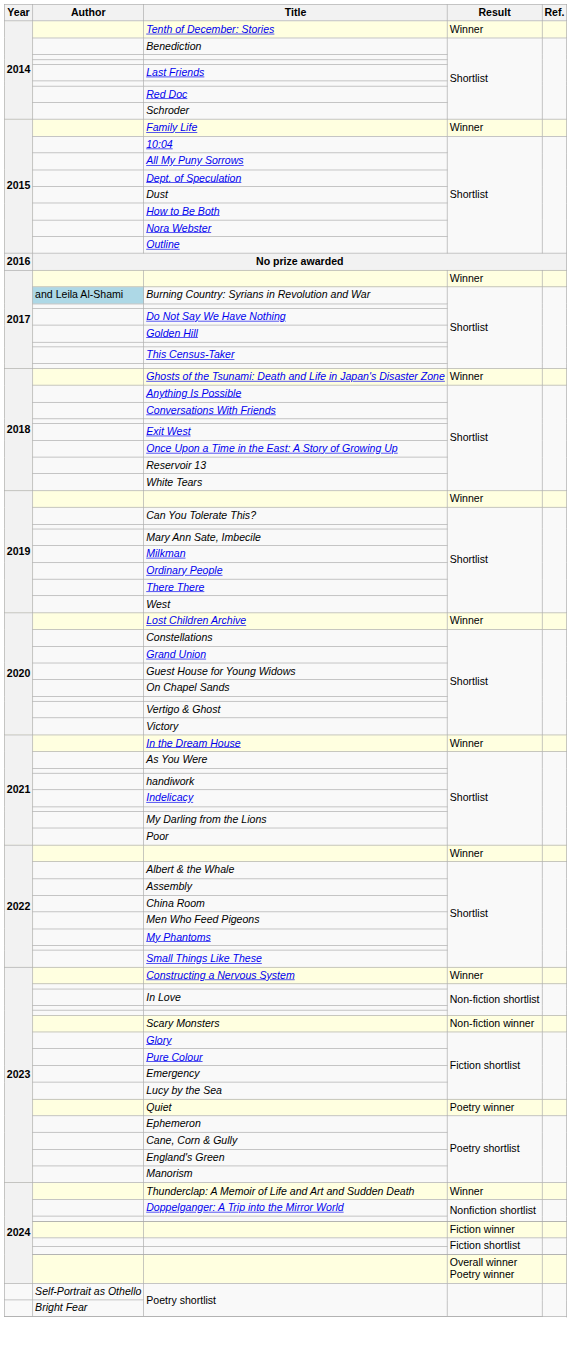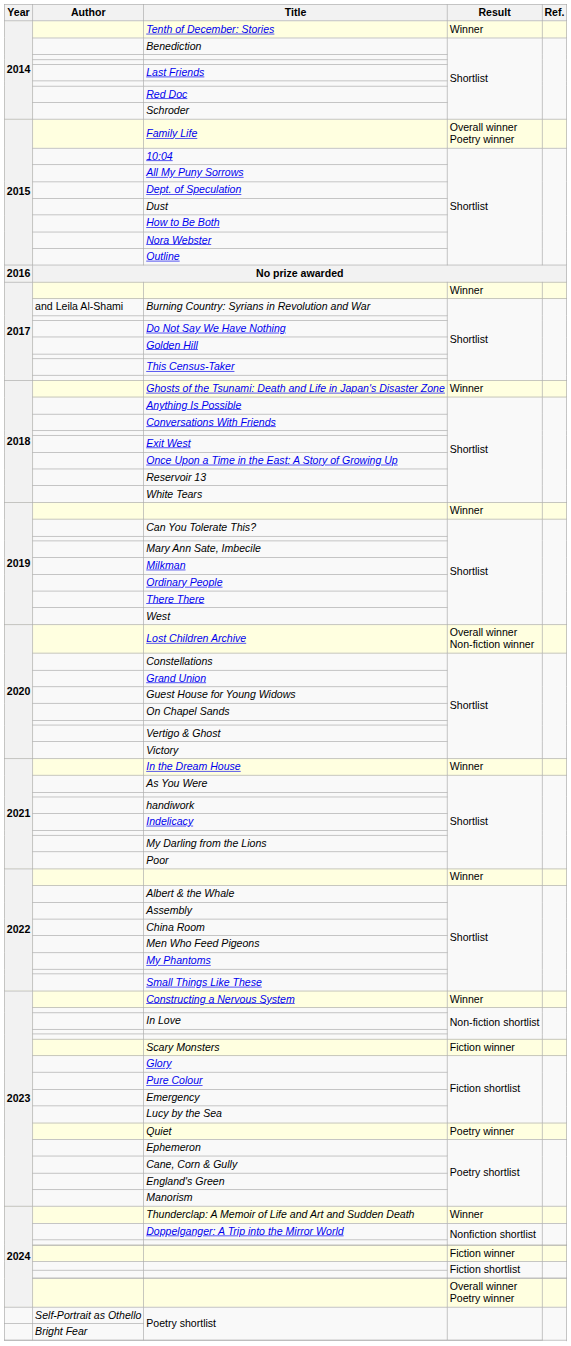 <table class="wikitable sortable">
 <tr>
 <th>Year</th>
 <th>Author</th>
 <th>Title</th>
 <th>Result</th>
 <th>Ref.</th>
 </tr>
 <tr style=background:lightyellow;>
 <th rowspan="8">2014</th>
 <td></td>
 <td><em><a href='#'>Tenth of December: Stories</a></em></td>
 <td>Winner</td>
 <td></td>
 </tr>
 <tr>
 <td></td>
 <td><em>Benediction</em></td>
 <td rowspan="7">Shortlist</td>
 <td rowspan="7"></td>
 </tr>
 <tr>
 <td></td>
 <td></td>
 </tr>
 <tr>
 <td></td>
 <td></td>
 </tr>
 <tr>
 <td></td>
 <td><em><a href='#'>Last Friends</a></em></td>
 </tr>
 <tr>
 <td></td>
 <td></td>
 </tr>
 <tr>
 <td></td>
 <td><em><a href='#'>Red Doc</a></em></td>
 </tr>
 <tr>
 <td></td>
 <td><em>Schroder</em></td>
 </tr>
 <tr style=background:lightyellow;>
 <th rowspan="8">2015</th>
 <td></td>
 <td><em><a href='#'>Family Life</a></em></td>
-<td>Winner</td>
+<td>Overall winner<br>Poetry winner</td>
 <td></td>
 </tr>
 <tr>
 <td></td>
 <td><em><a href='#'>10:04</a></em></td>
 <td rowspan="7">Shortlist</td>
 <td rowspan="7"></td>
 </tr>
 <tr>
 <td></td>
 <td><em><a href='#'>All My Puny Sorrows</a></em></td>
 </tr>
 <tr>
 <td></td>
 <td><em><a href='#'>Dept. of Speculation</a></em></td>
 </tr>
 <tr>
 <td></td>
 <td><em>Dust</em></td>
 </tr>
 <tr>
 <td></td>
 <td><em><a href='#'>How to Be Both</a></em></td>
 </tr>
 <tr>
 <td></td>
 <td><em><a href='#'>Nora Webster</a></em></td>
 </tr>
 <tr>
 <td></td>
 <td><em><a href='#'>Outline</a></em></td>
 </tr>
 <tr>
 <th>2016</th>
 <th colspan="4">No prize awarded</th>
 </tr>
 <tr style=background:lightyellow;>
 <th rowspan="8">2017</th>
 <td></td>
 <td></td>
 <td>Winner</td>
 <td></td>
 </tr>
 <tr>
-<td style="background: lightblue;"> and Leila Al-Shami</td>
+<td> and Leila Al-Shami</td>
 <td><em>Burning Country: Syrians in Revolution and War</em></td>
 <td rowspan="7">Shortlist</td>
 <td rowspan="7"></td>
 </tr>
 <tr>
 <td></td>
 <td></td>
 </tr>
 <tr>
 <td></td>
 <td><em><a href='#'>Do Not Say We Have Nothing</a></em></td>
 </tr>
 <tr>
 <td></td>
 <td><em><a href='#'>Golden Hill</a></em></td>
 </tr>
 <tr>
 <td></td>
 <td></td>
 </tr>
 <tr>
 <td></td>
 <td><em><a href='#'>This Census-Taker</a></em></td>
 </tr>
 <tr>
 <td></td>
 <td></td>
 </tr>
 <tr style="background:lightyellow;">
 <th rowspan="8">2018</th>
 <td></td>
 <td><em><a href='#'>Ghosts of the Tsunami: Death and Life in Japan's Disaster Zone</a></em></td>
 <td>Winner</td>
 <td></td>
 </tr>
 <tr>
 <td></td>
 <td><em><a href='#'>Anything Is Possible</a></em></td>
 <td rowspan="7">Shortlist</td>
 <td rowspan="7"></td>
 </tr>
 <tr>
 <td></td>
 <td><em><a href='#'>Conversations With Friends</a></em></td>
 </tr>
 <tr>
 <td></td>
 <td></td>
 </tr>
 <tr>
 <td></td>
 <td><em><a href='#'>Exit West</a></em></td>
 </tr>
 <tr>
 <td></td>
 <td><em><a href='#'>Once Upon a Time in the East: A Story of Growing Up</a></em></td>
 </tr>
 <tr>
 <td></td>
 <td><em>Reservoir 13</em></td>
 </tr>
 <tr>
 <td></td>
 <td><em>White Tears</em></td>
 </tr>
 <tr style=background:lightyellow;>
 <th rowspan="8">2019</th>
 <td></td>
 <td></td>
 <td>Winner</td>
 <td></td>
 </tr>
 <tr>
 <td></td>
 <td><em>Can You Tolerate This?</em></td>
 <td rowspan="7">Shortlist</td>
 <td rowspan="7"></td>
 </tr>
 <tr>
 <td></td>
 <td></td>
 </tr>
 <tr>
 <td></td>
 <td><em>Mary Ann Sate, Imbecile</em></td>
 </tr>
 <tr>
 <td></td>
 <td><em><a href='#'>Milkman</a></em></td>
 </tr>
 <tr>
 <td></td>
 <td><em><a href='#'>Ordinary People</a></em></td>
 </tr>
 <tr>
 <td></td>
 <td><em><a href='#'>There There</a></em></td>
 </tr>
 <tr>
 <td></td>
 <td><em>West</em></td>
 </tr>
 <tr style=background:lightyellow;>
 <th rowspan="8">2020</th>
 <td></td>
 <td><em><a href='#'>Lost Children Archive</a></em></td>
-<td>Winner</td>
+<td>Overall winner<br>Non-fiction winner</td>
 <td></td>
 </tr>
 <tr>
 <td></td>
 <td><em>Constellations</em></td>
 <td rowspan="7">Shortlist</td>
 <td rowspan="7"></td>
 </tr>
 <tr>
 <td></td>
 <td><em><a href='#'>Grand Union</a></em></td>
 </tr>
 <tr>
 <td></td>
 <td><em>Guest House for Young Widows</em></td>
 </tr>
 <tr>
 <td></td>
 <td><em>On Chapel Sands</em></td>
 </tr>
 <tr>
 <td></td>
 <td></td>
 </tr>
 <tr>
 <td></td>
 <td><em>Vertigo & Ghost</em></td>
 </tr>
 <tr>
 <td></td>
 <td><em>Victory</em></td>
 </tr>
 <tr style=background:lightyellow;>
 <th rowspan="8">2021</th>
 <td></td>
 <td><em><a href='#'>In the Dream House</a></em></td>
 <td>Winner</td>
 <td></td>
 </tr>
 <tr>
 <td></td>
 <td><em>As You Were</em></td>
 <td rowspan="7">Shortlist</td>
 <td rowspan="7"></td>
 </tr>
 <tr>
 <td></td>
 <td></td>
 </tr>
 <tr>
 <td></td>
 <td><em>handiwork</em></td>
 </tr>
 <tr>
 <td></td>
 <td><em><a href='#'>Indelicacy</a></em></td>
 </tr>
 <tr>
 <td></td>
 <td></td>
 </tr>
 <tr>
 <td></td>
 <td><em>My Darling from the Lions</em></td>
 </tr>
 <tr>
 <td></td>
 <td><em>Poor</em></td>
 </tr>
 <tr style="background:lightyellow;">
 <th rowspan="8">2022</th>
 <td></td>
 <td></td>
 <td>Winner</td>
 <td></td>
 </tr>
 <tr>
 <td></td>
 <td><em>Albert & the Whale</em></td>
 <td rowspan="7">Shortlist</td>
 <td rowspan="7"></td>
 </tr>
 <tr>
 <td></td>
 <td><em>Assembly</em></td>
 </tr>
 <tr>
 <td></td>
 <td><em>China Room</em></td>
 </tr>
 <tr>
 <td></td>
 <td><em>Men Who Feed Pigeons</em></td>
 </tr>
 <tr>
 <td></td>
 <td><em><a href='#'>My Phantoms</a></em></td>
 </tr>
 <tr>
 <td></td>
 <td></td>
 </tr>
 <tr>
 <td></td>
 <td><em><a href='#'>Small Things Like These</a></em></td>
 </tr>
 <tr style="background:lightyellow;">
 <th rowspan="15"><strong>2023</strong></th>
 <td></td>
 <td><em><a href='#'>Constructing a Nervous System</a></em></td>
 <td>Winner</td>
 <td></td>
 </tr>
 <tr>
 <td></td>
 <td></td>
 <td rowspan="4">Non-fiction shortlist</td>
 <td rowspan="4"></td>
 </tr>
 <tr>
 <td></td>
 <td><em>In Love</em></td>
 </tr>
 <tr>
 <td></td>
 <td></td>
 </tr>
 <tr>
 <td></td>
 <td></td>
 </tr>
 <tr style="background:lightyellow;">
 <td></td>
 <td><em>Scary Monsters</em></td>
-<td rowspan="1">Non-fiction winner</td>
+<td rowspan="1">Fiction winner</td>
 <td rowspan="1"></td>
 </tr>
 <tr>
 <td></td>
 <td><em><a href='#'>Glory</a></em></td>
 <td rowspan="4">Fiction shortlist</td>
 <td rowspan="4"></td>
 </tr>
 <tr>
 <td></td>
 <td><em><a href='#'>Pure Colour</a></em></td>
 </tr>
 <tr>
 <td></td>
 <td><em>Emergency</em></td>
 </tr>
 <tr>
 <td></td>
 <td><em>Lucy by the Sea</em></td>
 </tr>
 <tr style="background:lightyellow;">
 <td></td>
 <td><em>Quiet</em></td>
 <td rowspan="1">Poetry winner</td>
 <td rowspan="1"></td>
 </tr>
 <tr>
 <td></td>
 <td><em>Ephemeron</em></td>
 <td rowspan="4">Poetry shortlist</td>
 <td rowspan="4"></td>
 </tr>
 <tr>
 <td></td>
 <td><em>Cane, Corn & Gully</em></td>
 </tr>
 <tr>
 <td></td>
 <td><em>England's Green</em></td>
 </tr>
 <tr>
 <td></td>
 <td><em>Manorism</em></td>
 </tr>
 <tr style=background:lightyellow;>
 <th rowspan="9">2024</th>
 <td></td>
 <td><em>Thunderclap: A Memoir of Life and Art and Sudden Death</em></td>
 <td>Winner</td>
 <td rowspan="1"></td>
 </tr>
 <tr>
 <td></td>
 <td><em><a href='#'>Doppelganger: A Trip into the Mirror World</a></em></td>
 <td rowspan="2">Nonfiction shortlist</td>
 <td rowspan="2"></td>
 </tr>
 <tr>
 <td></td>
 <td></td>
 </tr>
 <tr>
 </tr>
 <tr style="background:lightyellow;">
 <td></td>
 <td></td>
 <td rowspan="1">Fiction winner</td>
 <td rowspan="1"></td>
 </tr>
 <tr>
 <td></td>
 <td></td>
 <td rowspan="2">Fiction shortlist</td>
 <td rowspan="2"></td>
 </tr>
 <tr>
 <td></td>
 <td></td>
 </tr>
 <tr>
 </tr>
 <tr style="background:lightyellow;">
 <td></td>
 <td></td>
 <td>Overall winner<br>Poetry winner</td>
 <td rowspan="1"></td>
 </tr>
 <tr>
 <td></td>
 <td><em>Self-Portrait as Othello</em></td>
 <td rowspan="2">Poetry shortlist</td>
 <td rowspan="2"></td>
 </tr>
 <tr>
 <td></td>
 <td><em>Bright Fear</em></td>
 </tr>
 <tr>
 </tr>
 </table>
